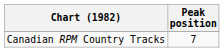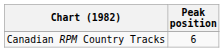 <table class="wikitable sortable">
 <tr>
 <th align="left">Chart (1982)</th>
 <th align="center">Peak<br> position</th>
 </tr>
 <tr>
 </tr>
 <tr>
 <td align="left">Canadian <em>RPM</em> Country Tracks</td>
-<td align="center">7</td>
+<td align="center">6</td>
 </tr>
 </table>
